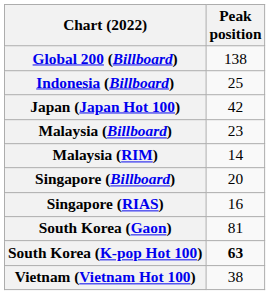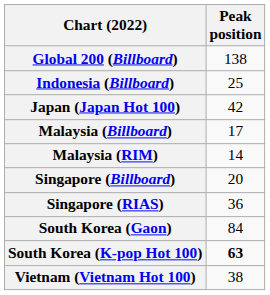 <table class="wikitable sortable plainrowheaders" style="text-align:center">
 <tr>
 <th scope="col">Chart (2022)</th>
 <th scope="col">Peak<br>position</th>
 </tr>
 <tr>
 <th scope="row"><a href='#'>Global 200</a> (<em><a href='#'>Billboard</a></em>)</th>
 <td>138</td>
 </tr>
 <tr>
 <th scope="row"><a href='#'>Indonesia</a> (<em><a href='#'>Billboard</a></em>)</th>
 <td>25</td>
 </tr>
 <tr>
 <th scope="row">Japan (<a href='#'>Japan Hot 100</a>)</th>
 <td>42</td>
 </tr>
 <tr>
 <th scope="row">Malaysia (<em><a href='#'>Billboard</a></em>)</th>
-<td>23</td>
+<td>17</td>
 </tr>
 <tr>
 <th scope="row">Malaysia (<a href='#'>RIM</a>)</th>
 <td>14</td>
 </tr>
 <tr>
 <th scope="row">Singapore (<em><a href='#'>Billboard</a></em>)</th>
 <td>20</td>
 </tr>
 <tr>
 <th scope="row">Singapore (<a href='#'>RIAS</a>)</th>
-<td>16</td>
+<td>36</td>
 </tr>
 <tr>
 <th scope="row">South Korea (<a href='#'>Gaon</a>)</th>
-<td>81</td>
+<td>84</td>
 </tr>
 <tr>
 <th scope="row">South Korea (<a href='#'>K-pop Hot 100</a>)</th>
 <td><strong>63</strong></td>
 </tr>
 <tr>
 <th scope="row">Vietnam (<a href='#'>Vietnam Hot 100</a>)</th>
 <td>38</td>
 </tr>
 </table>
